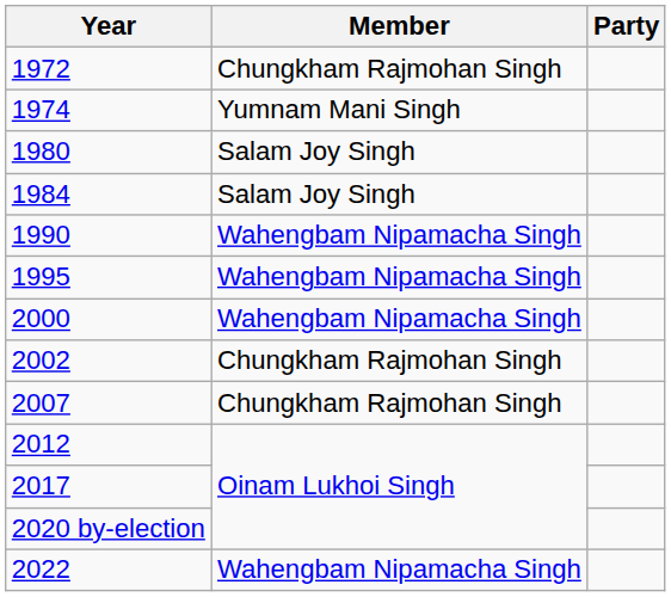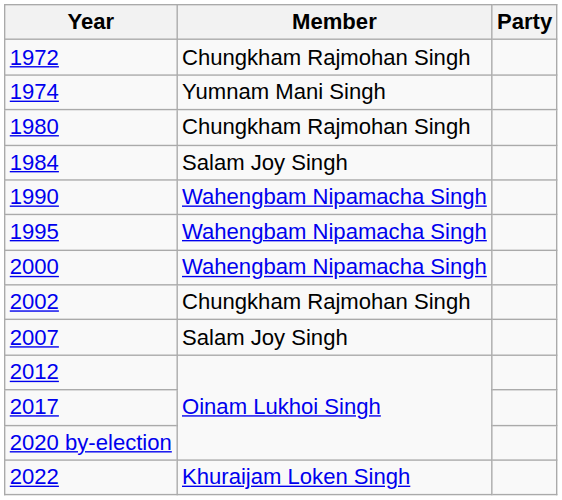 <table class="wikitable sortable">
 <tr>
 <th>Year</th>
 <th>Member</th>
 <th colspan="2">Party</th>
 </tr>
 <tr>
 <td><a href='#'>1972</a></td>
 <td>Chungkham Rajmohan Singh</td>
 <td></td>
 </tr>
 <tr>
 <td><a href='#'>1974</a></td>
 <td>Yumnam Mani Singh</td>
 <td></td>
 </tr>
 <tr>
 <td><a href='#'>1980</a></td>
-<td>Salam Joy Singh</td>
+<td>Chungkham Rajmohan Singh</td>
 <td></td>
 </tr>
 <tr>
 <td><a href='#'>1984</a></td>
 <td>Salam Joy Singh</td>
 <td></td>
 </tr>
 <tr>
 <td><a href='#'>1990</a></td>
 <td><a href='#'>Wahengbam Nipamacha Singh</a></td>
 <td></td>
 </tr>
 <tr>
 <td><a href='#'>1995</a></td>
 <td><a href='#'>Wahengbam Nipamacha Singh</a></td>
 <td></td>
 </tr>
 <tr>
 <td><a href='#'>2000</a></td>
 <td><a href='#'>Wahengbam Nipamacha Singh</a></td>
 <td></td>
 </tr>
 <tr>
 <td><a href='#'>2002</a></td>
 <td>Chungkham Rajmohan Singh</td>
 </tr>
 <tr>
 <td><a href='#'>2007</a></td>
-<td>Chungkham Rajmohan Singh</td>
+<td>Salam Joy Singh</td>
 <td></td>
 </tr>
 <tr>
 <td><a href='#'>2012</a></td>
 <td rowspan=3><a href='#'>Oinam Lukhoi Singh</a></td>
 <td></td>
 </tr>
 <tr>
 <td><a href='#'>2017</a></td>
 <td></td>
 </tr>
 <tr>
 <td><a href='#'>2020 by-election</a></td>
 <td></td>
 </tr>
 <tr>
 <td><a href='#'>2022</a></td>
-<td><a href='#'>Wahengbam Nipamacha Singh</a></td>
+<td><a href='#'>Khuraijam Loken Singh</a></td>
 <td></td>
 </tr>
 </table>
